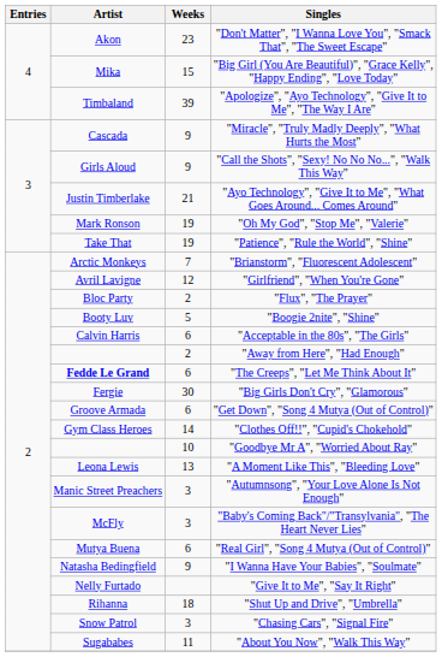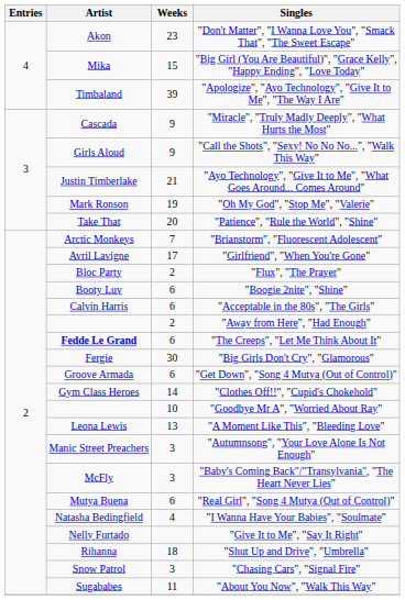 <table class="wikitable sortable" style="text-align: center;">
 <tr>
 <th scope="col" style="width:55px;" data-sort-type="number">Entries</th>
 <th scope="col" style="text-align:center;">Artist</th>
 <th scope="col" style="width:55px;" data-sort-type="number">Weeks</th>
 <th scope="col" style="width:300px;">Singles</th>
 </tr>
 <tr>
 <td rowspan="3" style="text-align:center">4</td>
 <td><a href='#'>Akon</a> </td>
 <td>23</td>
 <td>"<a href='#'>Don't Matter</a>", "<a href='#'>I Wanna Love You</a>", "<a href='#'>Smack That</a>", "<a href='#'>The Sweet Escape</a>"</td>
 </tr>
 <tr>
 <td><a href='#'>Mika</a></td>
 <td>15</td>
 <td>"<a href='#'>Big Girl (You Are Beautiful)</a>", "<a href='#'>Grace Kelly</a>", "<a href='#'>Happy Ending</a>", "<a href='#'>Love Today</a>"</td>
 </tr>
 <tr>
 <td><a href='#'>Timbaland</a> </td>
 <td>39</td>
 <td>"<a href='#'>Apologize</a>", "<a href='#'>Ayo Technology</a>", "<a href='#'>Give It to Me</a>", "<a href='#'>The Way I Are</a>"</td>
 </tr>
 <tr>
 <td rowspan="5" style="text-align:center">3</td>
 <td><a href='#'>Cascada</a> </td>
 <td>9</td>
 <td>"<a href='#'>Miracle</a>", "<a href='#'>Truly Madly Deeply</a>", "<a href='#'>What Hurts the Most</a>"</td>
 </tr>
 <tr>
 <td><a href='#'>Girls Aloud</a></td>
 <td>9</td>
 <td>"<a href='#'>Call the Shots</a>", "<a href='#'>Sexy! No No No...</a>", "<a href='#'>Walk This Way</a>"</td>
 </tr>
 <tr>
 <td><a href='#'>Justin Timberlake</a> </td>
 <td>21</td>
 <td>"<a href='#'>Ayo Technology</a>", "<a href='#'>Give It to Me</a>", "<a href='#'>What Goes Around... Comes Around</a>"</td>
 </tr>
 <tr>
 <td><a href='#'>Mark Ronson</a></td>
 <td>19</td>
 <td>"<a href='#'>Oh My God</a>", "<a href='#'>Stop Me</a>", "<a href='#'>Valerie</a>"</td>
 </tr>
 <tr>
 <td><a href='#'>Take That</a> </td>
-<td>19</td>
+<td>20</td>
 <td>"<a href='#'>Patience</a>", "<a href='#'>Rule the World</a>", "<a href='#'>Shine</a>"</td>
 </tr>
 <tr>
 <td rowspan="20" style="text-align:center">2</td>
 <td><a href='#'>Arctic Monkeys</a></td>
 <td>7</td>
 <td>"<a href='#'>Brianstorm</a>", "<a href='#'>Fluorescent Adolescent</a>"</td>
 </tr>
 <tr>
 <td><a href='#'>Avril Lavigne</a></td>
-<td>12</td>
+<td>17</td>
 <td>"<a href='#'>Girlfriend</a>", "<a href='#'>When You're Gone</a>"</td>
 </tr>
 <tr>
 <td><a href='#'>Bloc Party</a></td>
 <td>2</td>
 <td>"<a href='#'>Flux</a>", "<a href='#'>The Prayer</a>"</td>
 </tr>
 <tr>
 <td><a href='#'>Booty Luv</a> </td>
-<td>5</td>
+<td>6</td>
 <td>"<a href='#'>Boogie 2nite</a>", "<a href='#'>Shine</a>"</td>
 </tr>
 <tr>
 <td><a href='#'>Calvin Harris</a></td>
 <td>6</td>
 <td>"<a href='#'>Acceptable in the 80s</a>", "<a href='#'>The Girls</a>"</td>
 </tr>
 <tr>
 <td></td>
 <td>2</td>
 <td>"<a href='#'>Away from Here</a>", "<a href='#'>Had Enough</a>"</td>
 </tr>
 <tr>
 <td><strong><a href='#'>Fedde Le Grand</a></strong></td>
 <td>6</td>
 <td>"<a href='#'>The Creeps</a>", "<a href='#'>Let Me Think About It</a>"</td>
 </tr>
 <tr>
 <td><a href='#'>Fergie</a></td>
 <td>30</td>
 <td>"<a href='#'>Big Girls Don't Cry</a>", "<a href='#'>Glamorous</a>"</td>
 </tr>
 <tr>
 <td><a href='#'>Groove Armada</a></td>
 <td>6</td>
 <td>"<a href='#'>Get Down</a>", "<a href='#'>Song 4 Mutya (Out of Control)</a>"</td>
 </tr>
 <tr>
 <td><a href='#'>Gym Class Heroes</a></td>
 <td>14</td>
 <td>"<a href='#'>Clothes Off!!</a>", "<a href='#'>Cupid's Chokehold</a>"</td>
 </tr>
 <tr>
 <td></td>
 <td>10</td>
 <td>"<a href='#'>Goodbye Mr A</a>", "<a href='#'>Worried About Ray</a>"</td>
 </tr>
 <tr>
 <td><a href='#'>Leona Lewis</a> </td>
 <td>13</td>
 <td>"<a href='#'>A Moment Like This</a>", "<a href='#'>Bleeding Love</a>"</td>
 </tr>
 <tr>
 <td><a href='#'>Manic Street Preachers</a></td>
 <td>3</td>
 <td>"<a href='#'>Autumnsong</a>", "<a href='#'>Your Love Alone Is Not Enough</a>"</td>
 </tr>
 <tr>
 <td><a href='#'>McFly</a></td>
 <td>3</td>
 <td><a href='#'>"Baby's Coming Back"/"Transylvania"</a>, "<a href='#'>The Heart Never Lies</a>"</td>
 </tr>
 <tr>
 <td><a href='#'>Mutya Buena</a> </td>
 <td>6</td>
 <td>"<a href='#'>Real Girl</a>", "<a href='#'>Song 4 Mutya (Out of Control)</a>"</td>
 </tr>
 <tr>
 <td><a href='#'>Natasha Bedingfield</a></td>
-<td>9</td>
+<td>4</td>
 <td>"<a href='#'>I Wanna Have Your Babies</a>", "<a href='#'>Soulmate</a>"</td>
 </tr>
 <tr>
 <td><a href='#'>Nelly Furtado</a> </td>
 <td></td>
 <td>"<a href='#'>Give It to Me</a>", "<a href='#'>Say It Right</a>"</td>
 </tr>
 <tr>
 <td><a href='#'>Rihanna</a></td>
 <td>18</td>
 <td>"<a href='#'>Shut Up and Drive</a>", "<a href='#'>Umbrella</a>"</td>
 </tr>
 <tr>
 <td><a href='#'>Snow Patrol</a> </td>
 <td>3</td>
 <td>"<a href='#'>Chasing Cars</a>", "<a href='#'>Signal Fire</a>"</td>
 </tr>
 <tr>
 <td><a href='#'>Sugababes</a></td>
 <td>11</td>
 <td>"<a href='#'>About You Now</a>", "<a href='#'>Walk This Way</a>"</td>
 </tr>
 <tr>
 </tr>
 </table>
